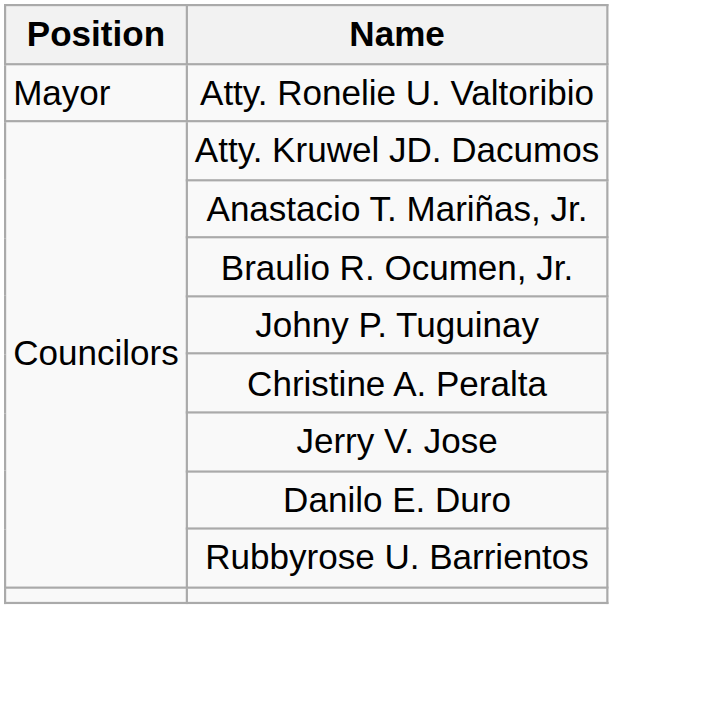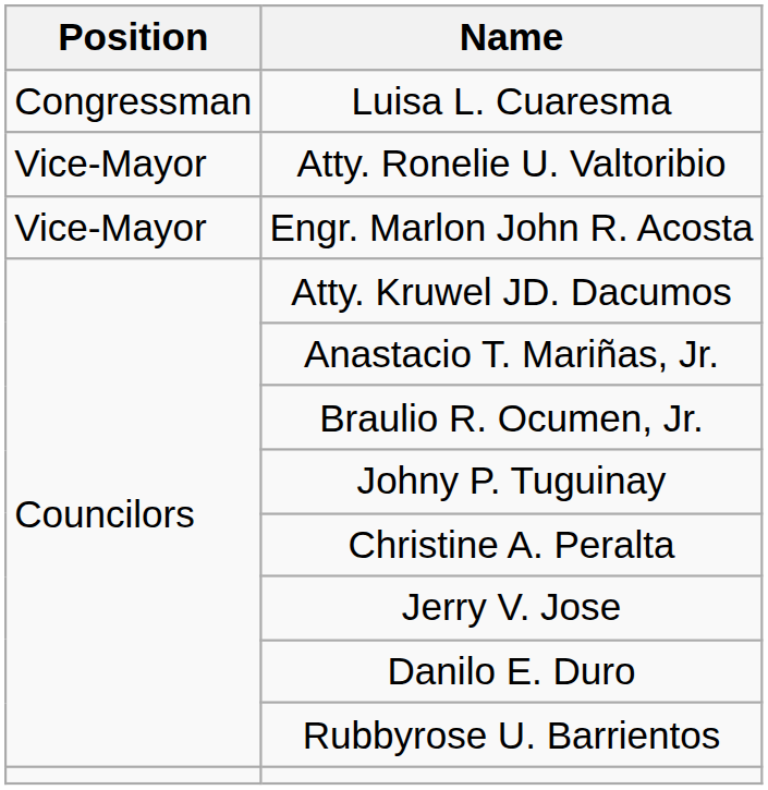 <table class="wikitable" style="line-height:1.20em; font-size:100%;">
 <tr>
 <th>Position</th>
 <th>Name</th>
 </tr>
 <tr>
-<td>Mayor</td>
+<td>Congressman</td>
+<td style="text-align:center;">Luisa L. Cuaresma</td>
+</tr>
+<tr>
+<td>Vice-Mayor</td>
 <td style="text-align:center;">Atty. Ronelie U. Valtoribio</td>
+</tr>
+<tr>
+<td>Vice-Mayor</td>
+<td style="text-align:center;">Engr. Marlon John R. Acosta</td>
 </tr>
 <tr>
 <td rowspan=8>Councilors</td>
 <td style="text-align:center;">Atty. Kruwel JD. Dacumos</td>
 </tr>
 <tr>
 <td style="text-align:center;">Anastacio T. Mariñas, Jr.</td>
 </tr>
 <tr>
 <td style="text-align:center;">Braulio R. Ocumen, Jr.</td>
 </tr>
 <tr>
 <td style="text-align:center;">Johny P. Tuguinay</td>
 </tr>
 <tr>
 <td style="text-align:center;">Christine A. Peralta</td>
 </tr>
 <tr>
 <td style="text-align:center;">Jerry V. Jose</td>
 </tr>
 <tr>
 <td style="text-align:center;">Danilo E. Duro</td>
 </tr>
 <tr>
 <td style="text-align:center;">Rubbyrose U. Barrientos</td>
 </tr>
 <tr>
 <td></td>
 <td></td>
 </tr>
 </table>
